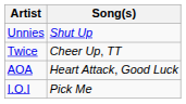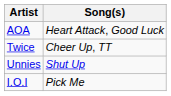 <table class="wikitable">
 <tr>
 <th>Artist</th>
 <th>Song(s)</th>
 </tr>
 <tr>
-<td><a href='#'>Unnies</a></td>
-<td><em><a href='#'>Shut Up</a></em></td>
+<td><a href='#'>AOA</a></td>
+<td><em>Heart Attack</em>, <em>Good Luck</em></td>
 </tr>
 <tr>
 <td><a href='#'>Twice</a></td>
 <td><em>Cheer Up</em>, <em>TT</em></td>
 </tr>
 <tr>
-<td><a href='#'>AOA</a></td>
-<td><em>Heart Attack</em>, <em>Good Luck</em></td>
+<td><a href='#'>Unnies</a></td>
+<td><em><a href='#'>Shut Up</a></em></td>
 </tr>
 <tr>
 <td><a href='#'>I.O.I</a></td>
 <td><em>Pick Me</em></td>
 </tr>
 </table>
